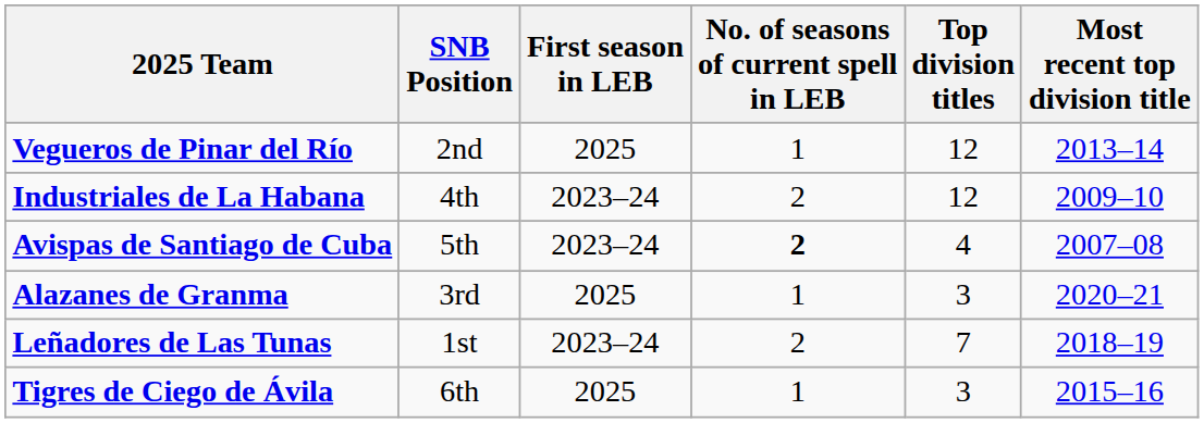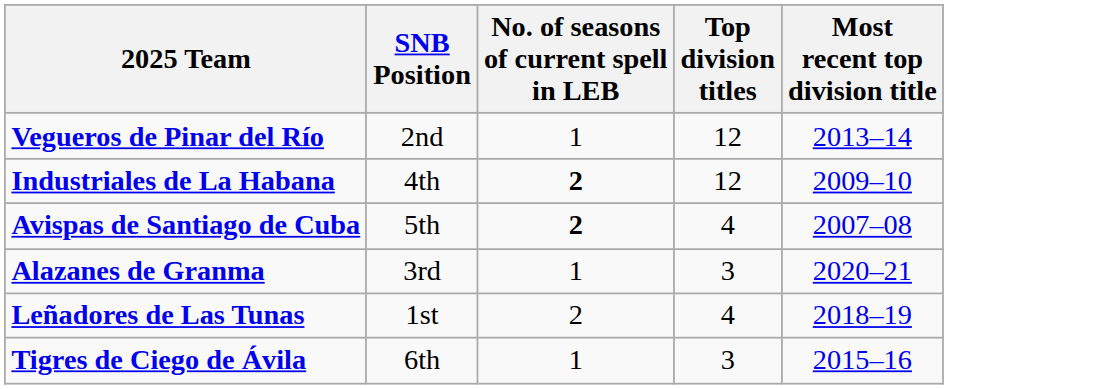 <table class="wikitable sortable" style="text-align:center">
 <tr>
 <th>2025 Team</th>
 <th><a href='#'>SNB</a><br>Position</th>
-<th>First season<br>in LEB</th>
 <th>No. of seasons<br>of current spell<br>in LEB</th>
 <th>Top<br>division<br>titles</th>
 <th>Most<br>recent top<br>division title</th>
 </tr>
 <tr>
 <td style="text-align:left"><strong><a href='#'>Vegueros de Pinar del Río</a></strong></td>
 <td>2nd</td>
-<td>2025</td>
 <td>1</td>
 <td>12</td>
 <td><a href='#'>2013–14</a></td>
 </tr>
 <tr>
 <td style="text-align:left"><strong><a href='#'>Industriales de La Habana</a></strong></td>
 <td>4th</td>
-<td>2023–24</td>
-<td>2</td>
+<td><strong>2</strong></td>
 <td>12</td>
 <td><a href='#'>2009–10</a></td>
 </tr>
 <tr>
 <td style="text-align:left"><strong><a href='#'>Avispas de Santiago de Cuba</a></strong></td>
 <td>5th</td>
-<td>2023–24</td>
 <td><strong>2</strong></td>
 <td>4</td>
 <td><a href='#'>2007–08</a></td>
 </tr>
 <tr>
 <td style="text-align:left"><strong><a href='#'>Alazanes de Granma</a></strong></td>
 <td>3rd</td>
-<td>2025</td>
 <td>1</td>
 <td>3</td>
 <td><a href='#'>2020–21</a></td>
 </tr>
 <tr>
 <td style="text-align:left"><strong><a href='#'>Leñadores de Las Tunas</a></strong></td>
 <td>1st</td>
-<td>2023–24</td>
 <td>2</td>
-<td>7</td>
+<td>4</td>
 <td><a href='#'>2018–19</a></td>
 </tr>
 <tr>
 <td style="text-align:left"><strong><a href='#'>Tigres de Ciego de Ávila</a></strong></td>
 <td>6th</td>
-<td>2025</td>
 <td>1</td>
 <td>3</td>
 <td><a href='#'>2015–16</a></td>
 </tr>
 </table>
